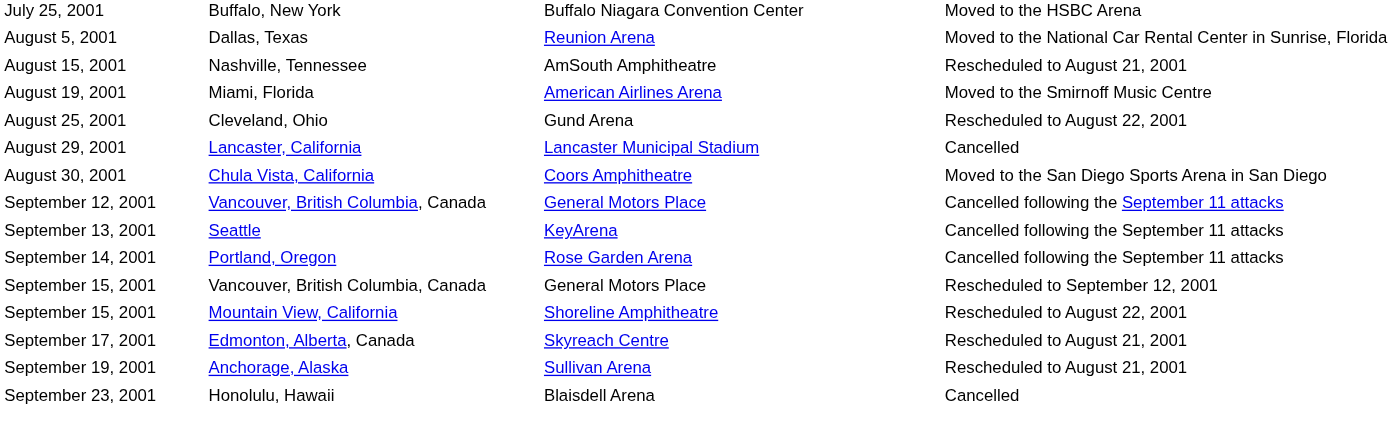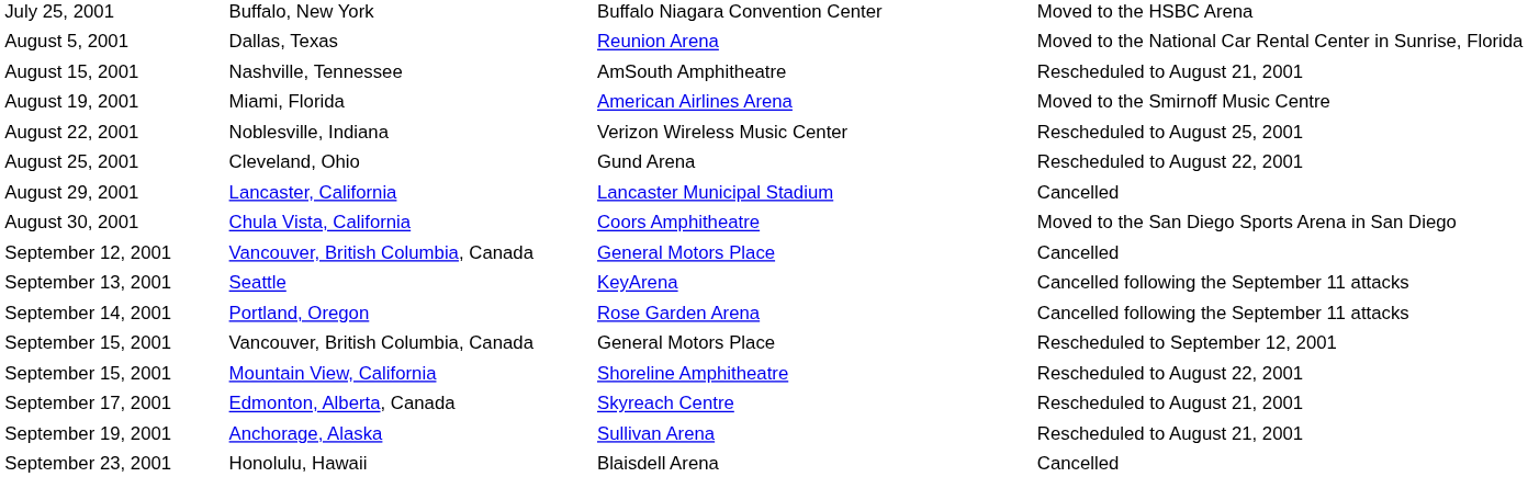 <table cellpadding="2" style="border: 0px solid darkgray; font-size:80%" class="collapsible collapsed">
 <tr>
 <th width="150"></th>
 <th width="250"></th>
 <th width="300"></th>
 <th width="600"></th>
 </tr>
 <tr border="0">
 <td>July 25, 2001</td>
 <td>Buffalo, New York</td>
 <td>Buffalo Niagara Convention Center</td>
 <td>Moved to the HSBC Arena</td>
 </tr>
 <tr>
 <td>August 5, 2001</td>
 <td>Dallas, Texas</td>
 <td><a href='#'>Reunion Arena</a></td>
 <td>Moved to the National Car Rental Center in Sunrise, Florida</td>
 </tr>
 <tr>
 <td>August 15, 2001</td>
 <td>Nashville, Tennessee</td>
 <td>AmSouth Amphitheatre</td>
 <td>Rescheduled to August 21, 2001</td>
 </tr>
 <tr>
 <td>August 19, 2001</td>
 <td>Miami, Florida</td>
 <td><a href='#'>American Airlines Arena</a></td>
 <td>Moved to the Smirnoff Music Centre</td>
 </tr>
 <tr>
+<td>August 22, 2001</td>
+<td>Noblesville, Indiana</td>
+<td>Verizon Wireless Music Center</td>
+<td>Rescheduled to August 25, 2001</td>
+</tr>
+<tr>
 <td>August 25, 2001</td>
 <td>Cleveland, Ohio</td>
 <td>Gund Arena</td>
 <td>Rescheduled to August 22, 2001</td>
 </tr>
 <tr>
 <td>August 29, 2001</td>
 <td><a href='#'>Lancaster, California</a></td>
 <td><a href='#'>Lancaster Municipal Stadium</a></td>
 <td>Cancelled</td>
 </tr>
 <tr>
 <td>August 30, 2001</td>
 <td><a href='#'>Chula Vista, California</a></td>
 <td><a href='#'>Coors Amphitheatre</a></td>
 <td>Moved to the San Diego Sports Arena in San Diego</td>
 </tr>
 <tr>
 <td>September 12, 2001</td>
 <td><a href='#'>Vancouver, British Columbia</a>, Canada</td>
 <td><a href='#'>General Motors Place</a></td>
-<td>Cancelled following the <a href='#'>September 11 attacks</a></td>
+<td>Cancelled</td>
 </tr>
 <tr>
 <td>September 13, 2001</td>
 <td><a href='#'>Seattle</a></td>
 <td><a href='#'>KeyArena</a></td>
 <td>Cancelled following the September 11 attacks</td>
 </tr>
 <tr>
 <td>September 14, 2001</td>
 <td><a href='#'>Portland, Oregon</a></td>
 <td><a href='#'>Rose Garden Arena</a></td>
 <td>Cancelled following the September 11 attacks</td>
 </tr>
 <tr>
 <td>September 15, 2001</td>
 <td>Vancouver, British Columbia, Canada</td>
 <td>General Motors Place</td>
 <td>Rescheduled to September 12, 2001</td>
 </tr>
 <tr>
 <td>September 15, 2001</td>
 <td><a href='#'>Mountain View, California</a></td>
 <td><a href='#'>Shoreline Amphitheatre</a></td>
 <td>Rescheduled to August 22, 2001</td>
 </tr>
 <tr>
 <td>September 17, 2001</td>
 <td><a href='#'>Edmonton, Alberta</a>, Canada</td>
 <td><a href='#'>Skyreach Centre</a></td>
 <td>Rescheduled to August 21, 2001</td>
 </tr>
 <tr>
 <td>September 19, 2001</td>
 <td><a href='#'>Anchorage, Alaska</a></td>
 <td><a href='#'>Sullivan Arena</a></td>
 <td>Rescheduled to August 21, 2001</td>
 </tr>
 <tr>
 <td>September 23, 2001</td>
 <td>Honolulu, Hawaii</td>
 <td>Blaisdell Arena</td>
 <td>Cancelled</td>
 </tr>
 <tr>
 </tr>
 </table>
